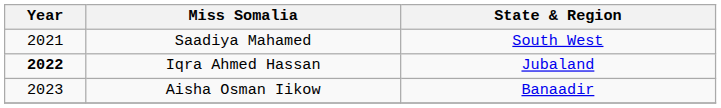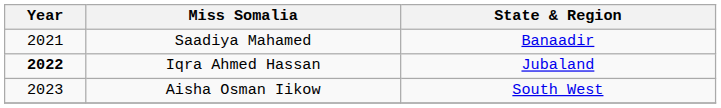 <table class="wikitable sortable" style="font-size: 95%; text-align:center">
 <tr>
 <th width="60">Year</th>
 <th width="250">Miss Somalia</th>
 <th width="250">State & Region</th>
 </tr>
 <tr>
 <td>2021</td>
 <td>Saadiya Mahamed</td>
-<td><a href='#'>South West</a></td>
+<td><a href='#'>Banaadir</a></td>
 </tr>
 <tr>
 <td><strong>2022</strong></td>
 <td>Iqra Ahmed Hassan</td>
 <td><a href='#'>Jubaland</a></td>
 </tr>
 <tr>
 <td>2023</td>
 <td>Aisha Osman Iikow</td>
-<td><a href='#'>Banaadir</a></td>
+<td><a href='#'>South West</a></td>
 </tr>
 <tr>
 </tr>
 </table>
